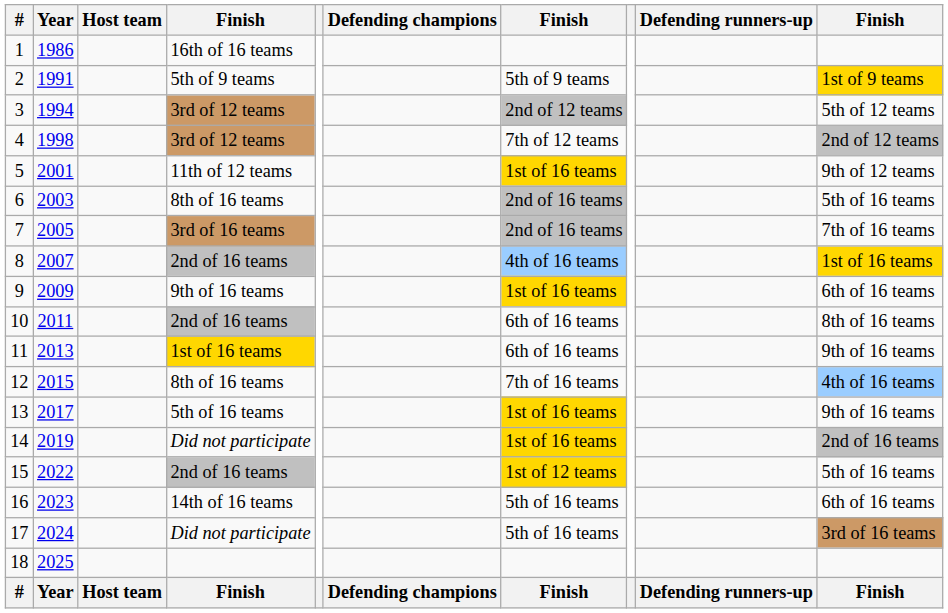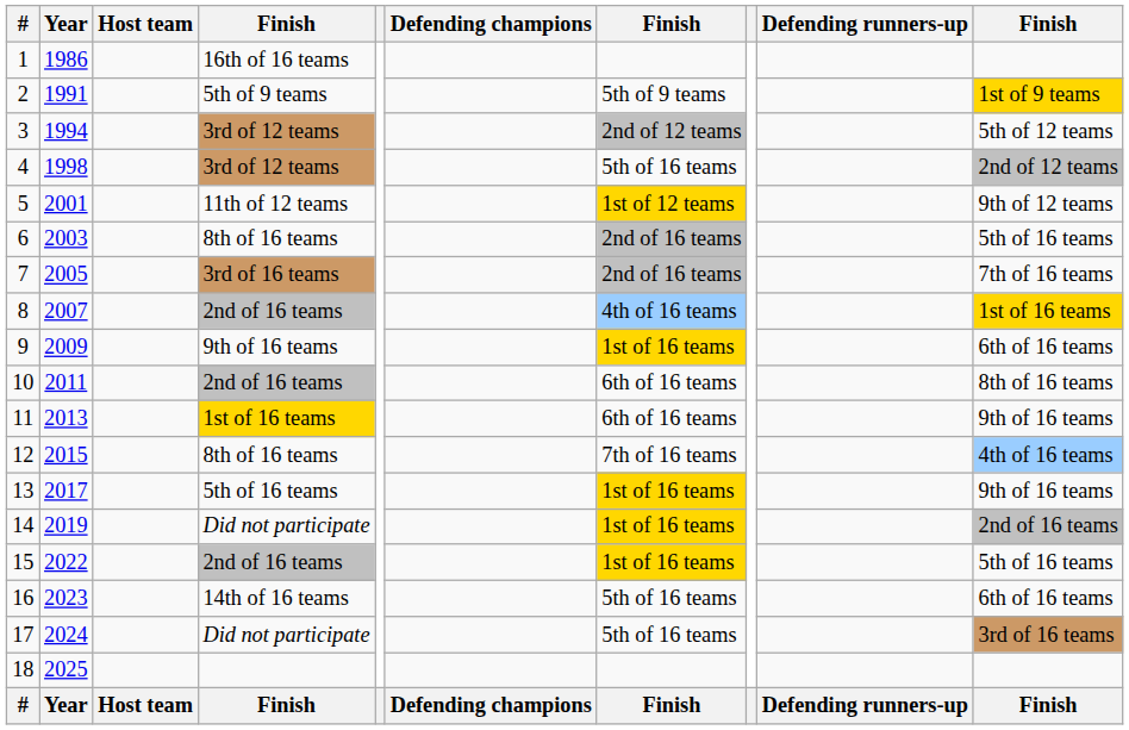 <table class="wikitable" style="text-align: left; font-size: 90%; margin-left: 1em;">
 <tr>
 <th>#</th>
 <th>Year</th>
 <th>Host team</th>
 <th>Finish</th>
 <th></th>
 <th>Defending champions</th>
 <th>Finish</th>
 <th></th>
 <th>Defending runners-up</th>
 <th>Finish</th>
 </tr>
 <tr>
 <td style="text-align: center;">1</td>
 <td style="text-align: center;"><a href='#'>1986</a></td>
 <td></td>
 <td>16th of 16 teams</td>
 <td rowspan="18" style="background-color: #ffffff;"></td>
 <td></td>
 <td></td>
 <td rowspan="18" style="background-color: #ffffff;"></td>
 <td></td>
 <td></td>
 </tr>
 <tr>
 <td style="text-align: center;">2</td>
 <td style="text-align: center;"><a href='#'>1991</a></td>
 <td></td>
 <td>5th of 9 teams</td>
 <td></td>
 <td>5th of 9 teams</td>
 <td></td>
 <td style="background-color: gold;">1st of 9 teams</td>
 </tr>
 <tr>
 <td style="text-align: center;">3</td>
 <td style="text-align: center;"><a href='#'>1994</a></td>
 <td></td>
 <td style="background-color: #cc9966;">3rd of 12 teams</td>
 <td></td>
 <td style="background-color: silver;">2nd of 12 teams</td>
 <td></td>
 <td>5th of 12 teams</td>
 </tr>
 <tr>
 <td style="text-align: center;">4</td>
 <td style="text-align: center;"><a href='#'>1998</a></td>
 <td></td>
 <td style="background-color: #cc9966;">3rd of 12 teams</td>
 <td></td>
-<td>7th of 12 teams</td>
+<td>5th of 16 teams</td>
 <td></td>
 <td style="background-color: silver;">2nd of 12 teams</td>
 </tr>
 <tr>
 <td style="text-align: center;">5</td>
 <td style="text-align: center;"><a href='#'>2001</a></td>
 <td></td>
 <td>11th of 12 teams</td>
 <td></td>
-<td style="background-color: gold;">1st of 16 teams</td>
+<td style="background-color: gold;">1st of 12 teams</td>
 <td></td>
 <td>9th of 12 teams</td>
 </tr>
 <tr>
 <td style="text-align: center;">6</td>
 <td style="text-align: center;"><a href='#'>2003</a></td>
 <td></td>
 <td>8th of 16 teams</td>
 <td></td>
 <td style="background-color: silver;">2nd of 16 teams</td>
 <td></td>
 <td>5th of 16 teams</td>
 </tr>
 <tr>
 <td style="text-align: center;">7</td>
 <td style="text-align: center;"><a href='#'>2005</a></td>
 <td></td>
 <td style="background-color: #cc9966;">3rd of 16 teams</td>
 <td></td>
 <td style="background-color: silver;">2nd of 16 teams</td>
 <td></td>
 <td>7th of 16 teams</td>
 </tr>
 <tr>
 <td style="text-align: center;">8</td>
 <td style="text-align: center;"><a href='#'>2007</a></td>
 <td></td>
 <td style="background-color: silver;">2nd of 16 teams</td>
 <td></td>
 <td style="background-color: #9acdff;">4th of 16 teams</td>
 <td></td>
 <td style="background-color: gold;">1st of 16 teams</td>
 </tr>
 <tr>
 <td style="text-align: center;">9</td>
 <td style="text-align: center;"><a href='#'>2009</a></td>
 <td></td>
 <td>9th of 16 teams</td>
 <td></td>
 <td style="background-color: gold;">1st of 16 teams</td>
 <td></td>
 <td>6th of 16 teams</td>
 </tr>
 <tr>
 <td style="text-align: center;">10</td>
 <td style="text-align: center;"><a href='#'>2011</a></td>
 <td></td>
 <td style="background-color: silver;">2nd of 16 teams</td>
 <td></td>
 <td>6th of 16 teams</td>
 <td></td>
 <td>8th of 16 teams</td>
 </tr>
 <tr>
 <td style="text-align: center;">11</td>
 <td style="text-align: center;"><a href='#'>2013</a></td>
 <td></td>
 <td style="background-color: gold;">1st of 16 teams</td>
 <td></td>
 <td>6th of 16 teams</td>
 <td></td>
 <td>9th of 16 teams</td>
 </tr>
 <tr>
 <td style="text-align: center;">12</td>
 <td style="text-align: center;"><a href='#'>2015</a></td>
 <td></td>
 <td>8th of 16 teams</td>
 <td></td>
 <td>7th of 16 teams</td>
 <td></td>
 <td style="background-color: #9acdff;">4th of 16 teams</td>
 </tr>
 <tr>
 <td style="text-align: center;">13</td>
 <td style="text-align: center;"><a href='#'>2017</a></td>
 <td></td>
 <td>5th of 16 teams</td>
 <td></td>
 <td style="background-color: gold;">1st of 16 teams</td>
 <td></td>
 <td>9th of 16 teams</td>
 </tr>
 <tr>
 <td style="text-align: center;">14</td>
 <td style="text-align: center;"><a href='#'>2019</a></td>
 <td></td>
 <td><em>Did not participate</em></td>
 <td></td>
 <td style="background-color: gold;">1st of 16 teams</td>
 <td></td>
 <td style="background-color: silver;">2nd of 16 teams</td>
 </tr>
 <tr>
 <td style="text-align: center;">15</td>
 <td style="text-align: center;"><a href='#'>2022</a></td>
 <td></td>
 <td style="background-color: silver;">2nd of 16 teams</td>
 <td></td>
-<td style="background-color: gold;">1st of 12 teams</td>
+<td style="background-color: gold;">1st of 16 teams</td>
 <td></td>
 <td>5th of 16 teams</td>
 </tr>
 <tr>
 <td style="text-align: center;">16</td>
 <td style="text-align: center;"><a href='#'>2023</a></td>
 <td></td>
 <td>14th of 16 teams</td>
 <td></td>
 <td>5th of 16 teams</td>
 <td></td>
 <td>6th of 16 teams</td>
 </tr>
 <tr>
 <td style="text-align: center;">17</td>
 <td style="text-align: center;"><a href='#'>2024</a></td>
 <td></td>
 <td><em>Did not participate</em></td>
 <td></td>
 <td>5th of 16 teams</td>
 <td></td>
 <td style="background-color: #cc9966;">3rd of 16 teams</td>
 </tr>
 <tr>
 <td style="text-align: center;">18</td>
 <td style="text-align: center;"><a href='#'>2025</a></td>
 <td></td>
 <td></td>
 <td></td>
 <td></td>
 <td></td>
 <td></td>
 </tr>
 <tr>
 <th>#</th>
 <th>Year</th>
 <th>Host team</th>
 <th>Finish</th>
 <th></th>
 <th>Defending champions</th>
 <th>Finish</th>
 <th></th>
 <th>Defending runners-up</th>
 <th>Finish</th>
 </tr>
 </table>
